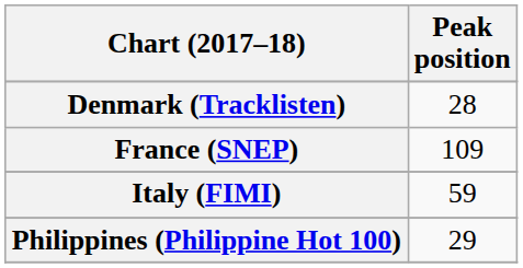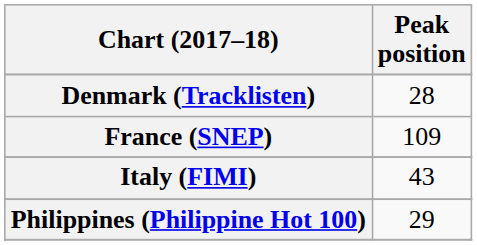 <table class="wikitable sortable plainrowheaders" style="text-align:center">
 <tr>
 <th scope="col">Chart (2017–18)</th>
 <th scope="col">Peak<br>position</th>
 </tr>
 <tr>
 </tr>
 <tr>
 </tr>
 <tr>
 </tr>
 <tr>
 </tr>
 <tr>
 <th scope="row">Denmark (<a href='#'>Tracklisten</a>)</th>
 <td>28</td>
 </tr>
 <tr>
 <th scope="row">France (<a href='#'>SNEP</a>)</th>
 <td>109</td>
 </tr>
 <tr>
 </tr>
 <tr>
 </tr>
 <tr>
 </tr>
 <tr>
 <th scope="row">Italy (<a href='#'>FIMI</a>)</th>
-<td>59</td>
+<td>43</td>
 </tr>
 <tr>
 </tr>
 <tr>
 <th scope="row">Philippines (<a href='#'>Philippine Hot 100</a>)</th>
 <td>29</td>
 </tr>
 <tr>
 </tr>
 <tr>
 </tr>
 <tr>
 </tr>
 <tr>
 </tr>
 </table>
